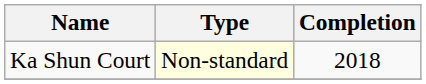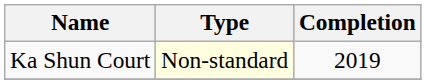 <table class="wikitable" style="text-align: center">
 <tr>
 <th>Name</th>
 <th>Type</th>
 <th>Completion</th>
 </tr>
 <tr>
 <td>Ka Shun Court</td>
 <td rowspan="1" style="background: lightyellow;">Non-standard</td>
-<td rowspan="1">2018</td>
+<td rowspan="1">2019</td>
 </tr>
 <tr>
 </tr>
 </table>
